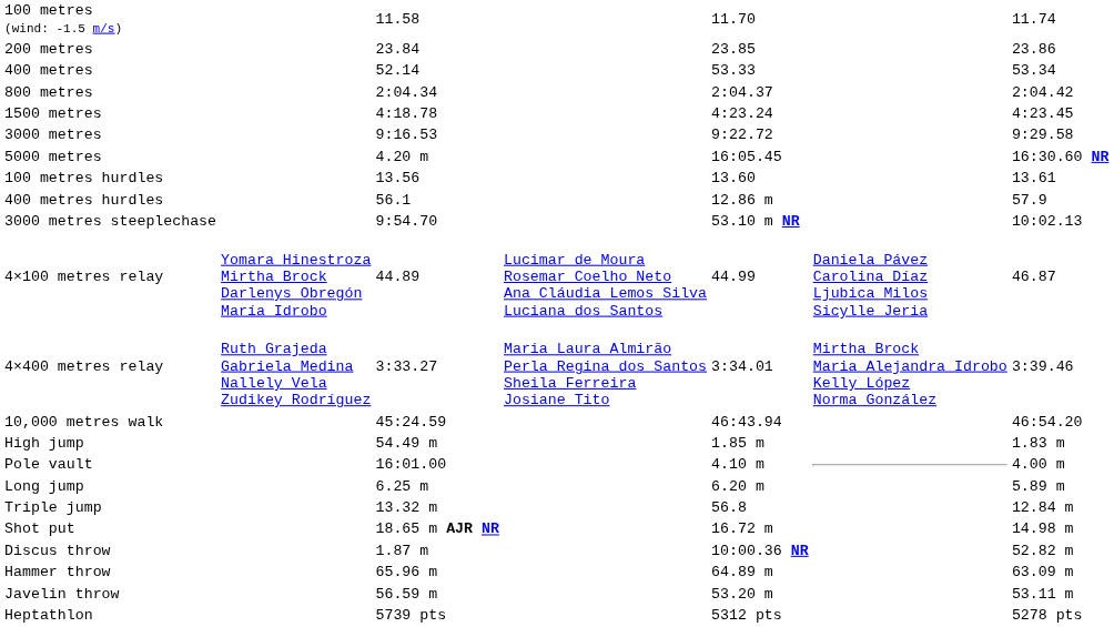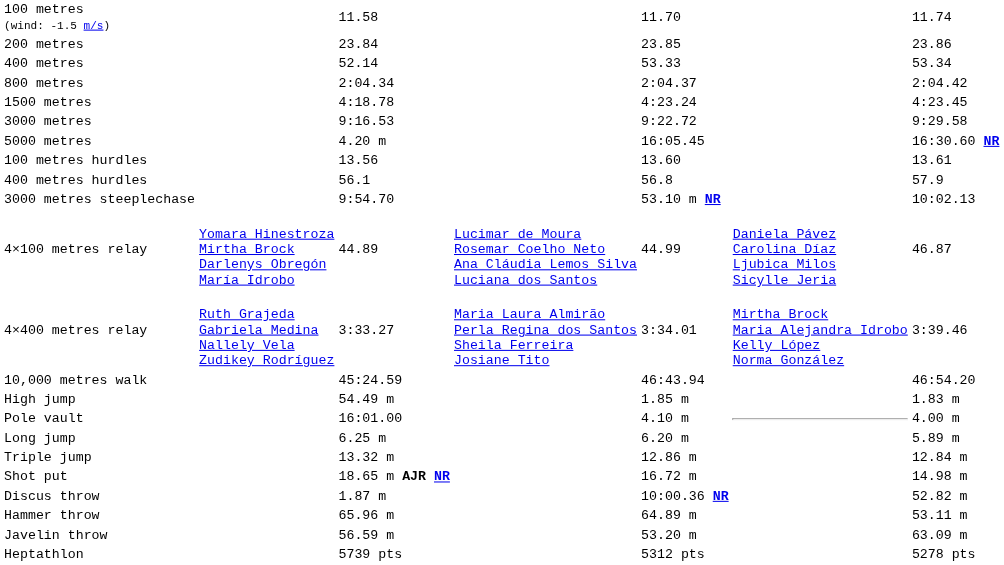 <table>
 <tr>
 <td>100 metres<br><small>(wind: -1.5 <a href='#'>m/s</a>)</small></td>
 <td></td>
 <td>11.58</td>
 <td></td>
 <td>11.70</td>
 <td></td>
 <td>11.74</td>
 </tr>
 <tr>
 <td>200 metres</td>
 <td></td>
 <td>23.84</td>
 <td></td>
 <td>23.85</td>
 <td></td>
 <td>23.86</td>
 </tr>
 <tr>
 <td>400 metres</td>
 <td></td>
 <td>52.14</td>
 <td></td>
 <td>53.33</td>
 <td></td>
 <td>53.34</td>
 </tr>
 <tr>
 <td>800 metres</td>
 <td></td>
 <td>2:04.34</td>
 <td></td>
 <td>2:04.37</td>
 <td></td>
 <td>2:04.42</td>
 </tr>
 <tr>
 <td>1500 metres</td>
 <td></td>
 <td>4:18.78</td>
 <td></td>
 <td>4:23.24</td>
 <td></td>
 <td>4:23.45</td>
 </tr>
 <tr>
 <td>3000 metres</td>
 <td></td>
 <td>9:16.53</td>
 <td></td>
 <td>9:22.72</td>
 <td></td>
 <td>9:29.58</td>
 </tr>
 <tr>
 <td>5000 metres</td>
 <td></td>
 <td>4.20 m</td>
 <td></td>
 <td>16:05.45</td>
 <td></td>
 <td>16:30.60 <strong><a href='#'>NR</a></strong></td>
 </tr>
 <tr>
 <td>100 metres hurdles</td>
 <td></td>
 <td>13.56</td>
 <td></td>
 <td>13.60</td>
 <td></td>
 <td>13.61</td>
 </tr>
 <tr>
 <td>400 metres hurdles</td>
 <td></td>
 <td>56.1</td>
 <td></td>
-<td>12.86 m</td>
+<td>56.8</td>
 <td></td>
 <td>57.9</td>
 </tr>
 <tr>
 <td>3000 metres steeplechase</td>
 <td></td>
 <td>9:54.70</td>
 <td></td>
 <td>53.10 m <strong><a href='#'>NR</a></strong></td>
 <td></td>
 <td>10:02.13</td>
 </tr>
 <tr>
 <td>4×100 metres relay</td>
 <td><br><a href='#'>Yomara Hinestroza</a><br><a href='#'>Mirtha Brock</a><br><a href='#'>Darlenys Obregón</a><br><a href='#'>María Idrobo</a></td>
 <td>44.89</td>
 <td><br><a href='#'>Lucimar de Moura</a><br><a href='#'>Rosemar Coelho Neto</a><br><a href='#'>Ana Cláudia Lemos Silva</a><br><a href='#'>Luciana dos Santos</a></td>
 <td>44.99</td>
 <td><br><a href='#'>Daniela Pávez</a><br><a href='#'>Carolina Díaz</a><br><a href='#'>Ljubica Milos</a><br><a href='#'>Sicylle Jeria</a></td>
 <td>46.87</td>
 </tr>
 <tr>
 <td>4×400 metres relay</td>
 <td><br><a href='#'>Ruth Grajeda</a><br><a href='#'>Gabriela Medina</a><br><a href='#'>Nallely Vela</a><br><a href='#'>Zudikey Rodríguez</a></td>
 <td>3:33.27</td>
 <td><br><a href='#'>Maria Laura Almirão</a><br><a href='#'>Perla Regina dos Santos</a><br><a href='#'>Sheila Ferreira</a><br><a href='#'>Josiane Tito</a></td>
 <td>3:34.01</td>
 <td><br><a href='#'>Mirtha Brock</a><br><a href='#'>Maria Alejandra Idrobo</a><br><a href='#'>Kelly López</a><br><a href='#'>Norma González</a></td>
 <td>3:39.46</td>
 </tr>
 <tr>
 <td>10,000 metres walk</td>
 <td></td>
 <td>45:24.59</td>
 <td></td>
 <td>46:43.94</td>
 <td></td>
 <td>46:54.20</td>
 </tr>
 <tr>
 <td>High jump</td>
 <td></td>
 <td>54.49 m</td>
 <td></td>
 <td>1.85 m</td>
 <td></td>
 <td>1.83 m</td>
 </tr>
 <tr>
 <td>Pole vault</td>
 <td></td>
 <td>16:01.00</td>
 <td></td>
 <td>4.10 m</td>
 <td><hr></td>
 <td>4.00 m</td>
 </tr>
 <tr>
 <td>Long jump</td>
 <td></td>
 <td>6.25 m</td>
 <td></td>
 <td>6.20 m</td>
 <td></td>
 <td>5.89 m</td>
 </tr>
 <tr>
 <td>Triple jump</td>
 <td></td>
 <td>13.32 m</td>
 <td></td>
-<td>56.8</td>
+<td>12.86 m</td>
 <td></td>
 <td>12.84 m</td>
 </tr>
 <tr>
 <td>Shot put</td>
 <td></td>
 <td>18.65 m <strong>AJR <a href='#'>NR</a></strong></td>
 <td></td>
 <td>16.72 m</td>
 <td></td>
 <td>14.98 m</td>
 </tr>
 <tr>
 <td>Discus throw</td>
 <td></td>
 <td>1.87 m</td>
 <td></td>
 <td>10:00.36 <strong><a href='#'>NR</a></strong></td>
 <td></td>
 <td>52.82 m</td>
 </tr>
 <tr>
 <td>Hammer throw</td>
 <td></td>
 <td>65.96 m</td>
 <td></td>
 <td>64.89 m</td>
 <td></td>
-<td>63.09 m</td>
+<td>53.11 m</td>
 </tr>
 <tr>
 <td>Javelin throw</td>
 <td></td>
 <td>56.59 m</td>
 <td></td>
 <td>53.20 m</td>
 <td></td>
-<td>53.11 m</td>
+<td>63.09 m</td>
 </tr>
 <tr>
 <td>Heptathlon</td>
 <td></td>
 <td>5739 pts</td>
 <td></td>
 <td>5312 pts</td>
 <td></td>
 <td>5278 pts</td>
 </tr>
 </table>
